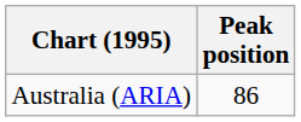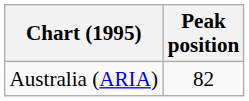 <table class="wikitable">
 <tr>
 <th align="left">Chart (1995)</th>
 <th align="left">Peak<br>position</th>
 </tr>
 <tr>
 <td align="left">Australia (<a href='#'>ARIA</a>)</td>
-<td style="text-align:center;">86</td>
+<td style="text-align:center;">82</td>
 </tr>
 </table>
